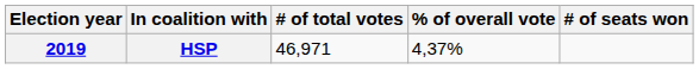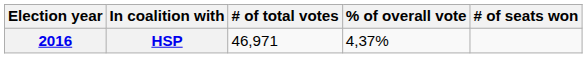 <table class="wikitable">
 <tr>
 <th>Election year</th>
 <th>In coalition with</th>
 <th style="text-align:center;"># of total votes</th>
 <th style="text-align:center;">% of overall vote</th>
 <th style="text-align:center;"># of seats won</th>
 </tr>
 <tr>
-<th><a href='#'>2019</a></th>
+<th><a href='#'>2016</a></th>
 <th><a href='#'>HSP</a></th>
 <td>46,971</td>
 <td>4,37%</td>
 <td></td>
 </tr>
 </table>
